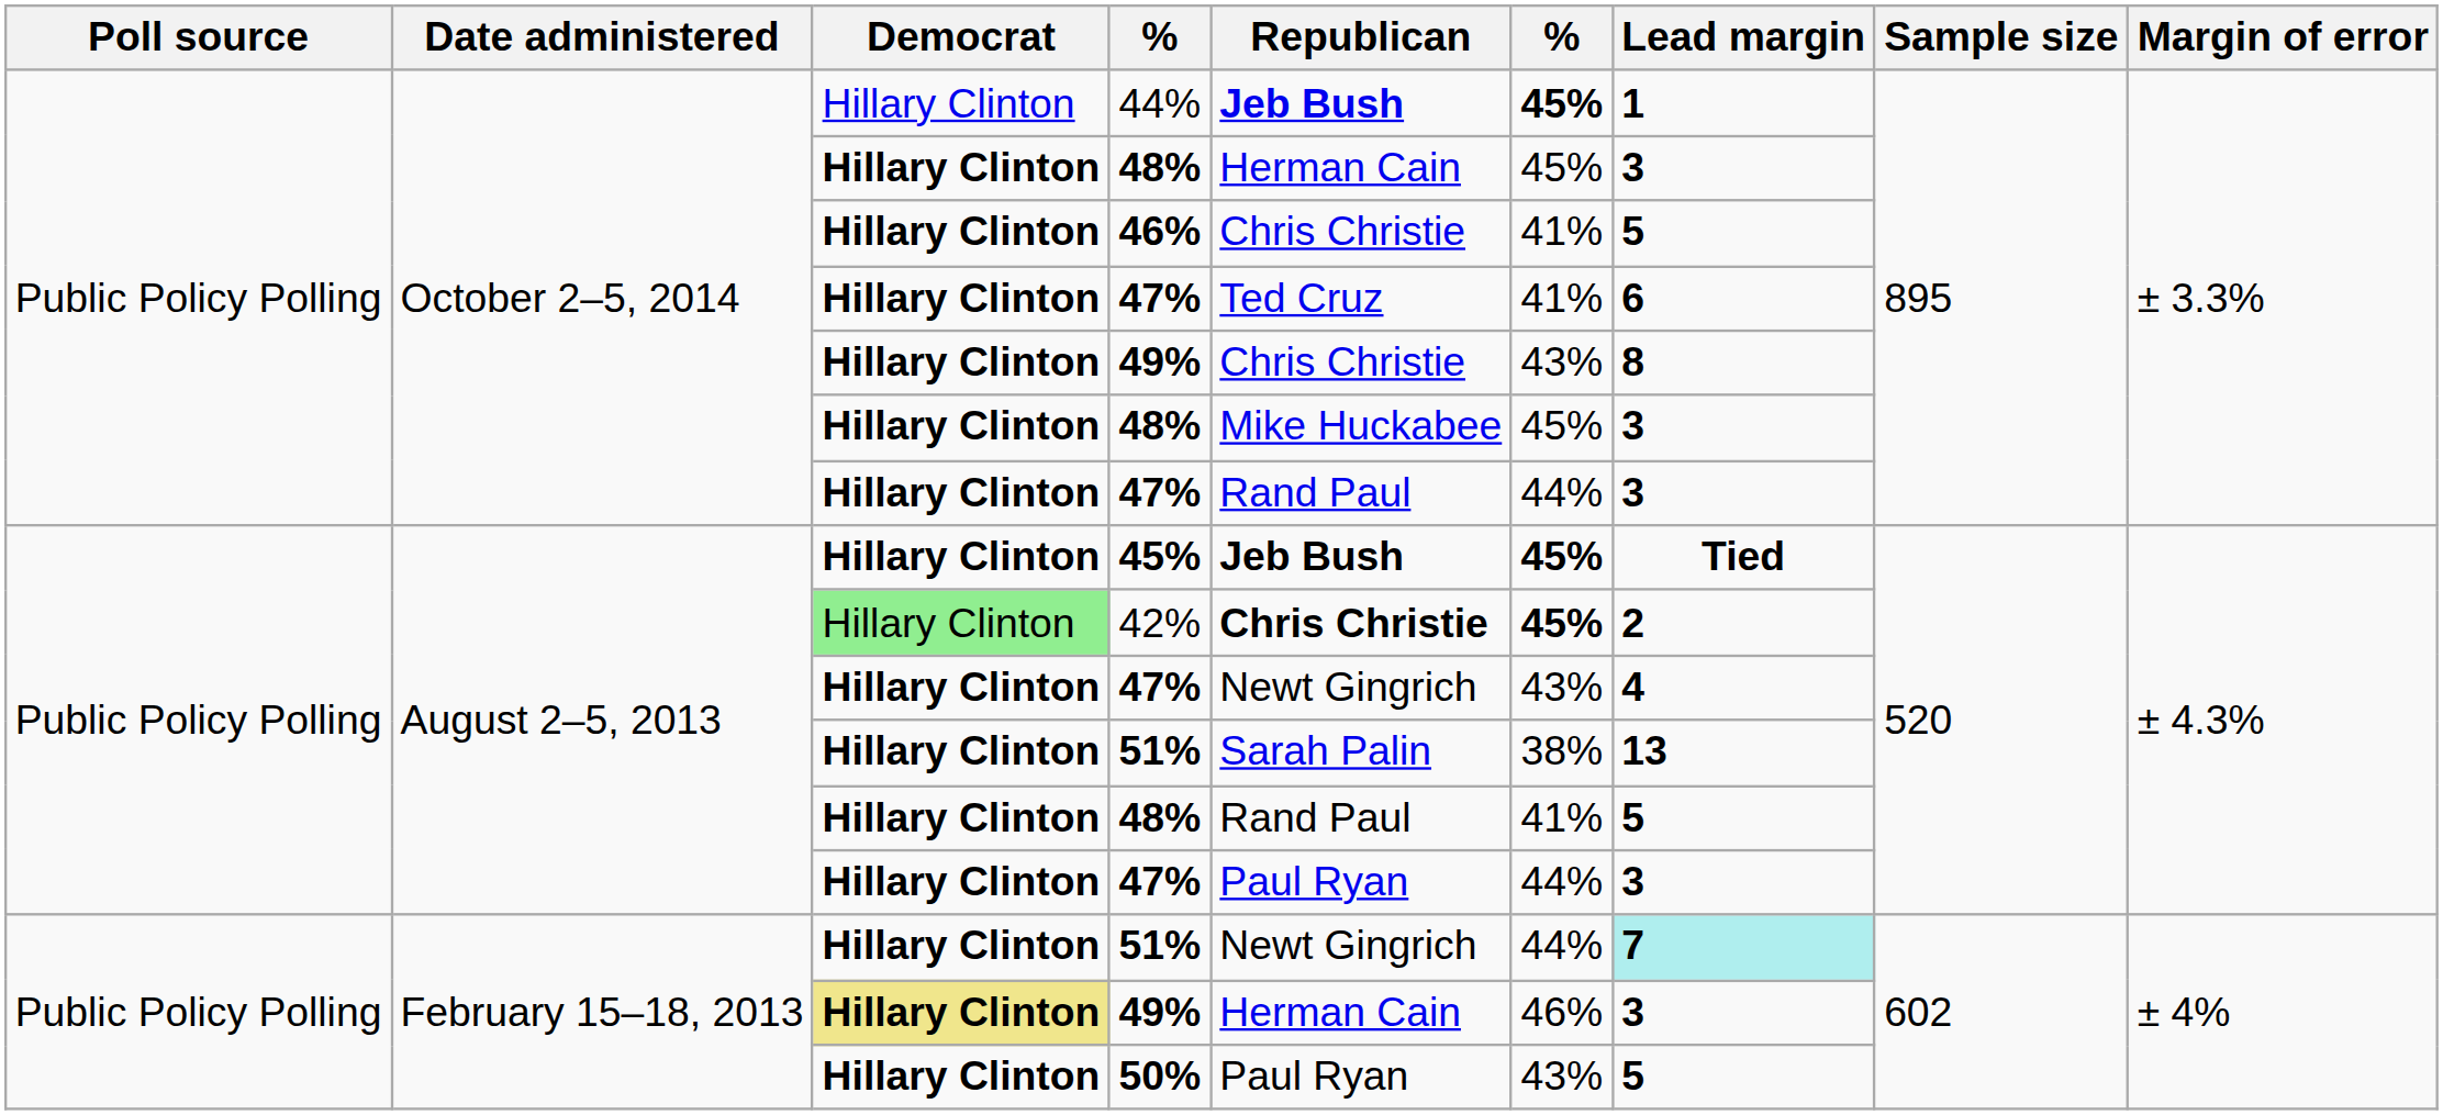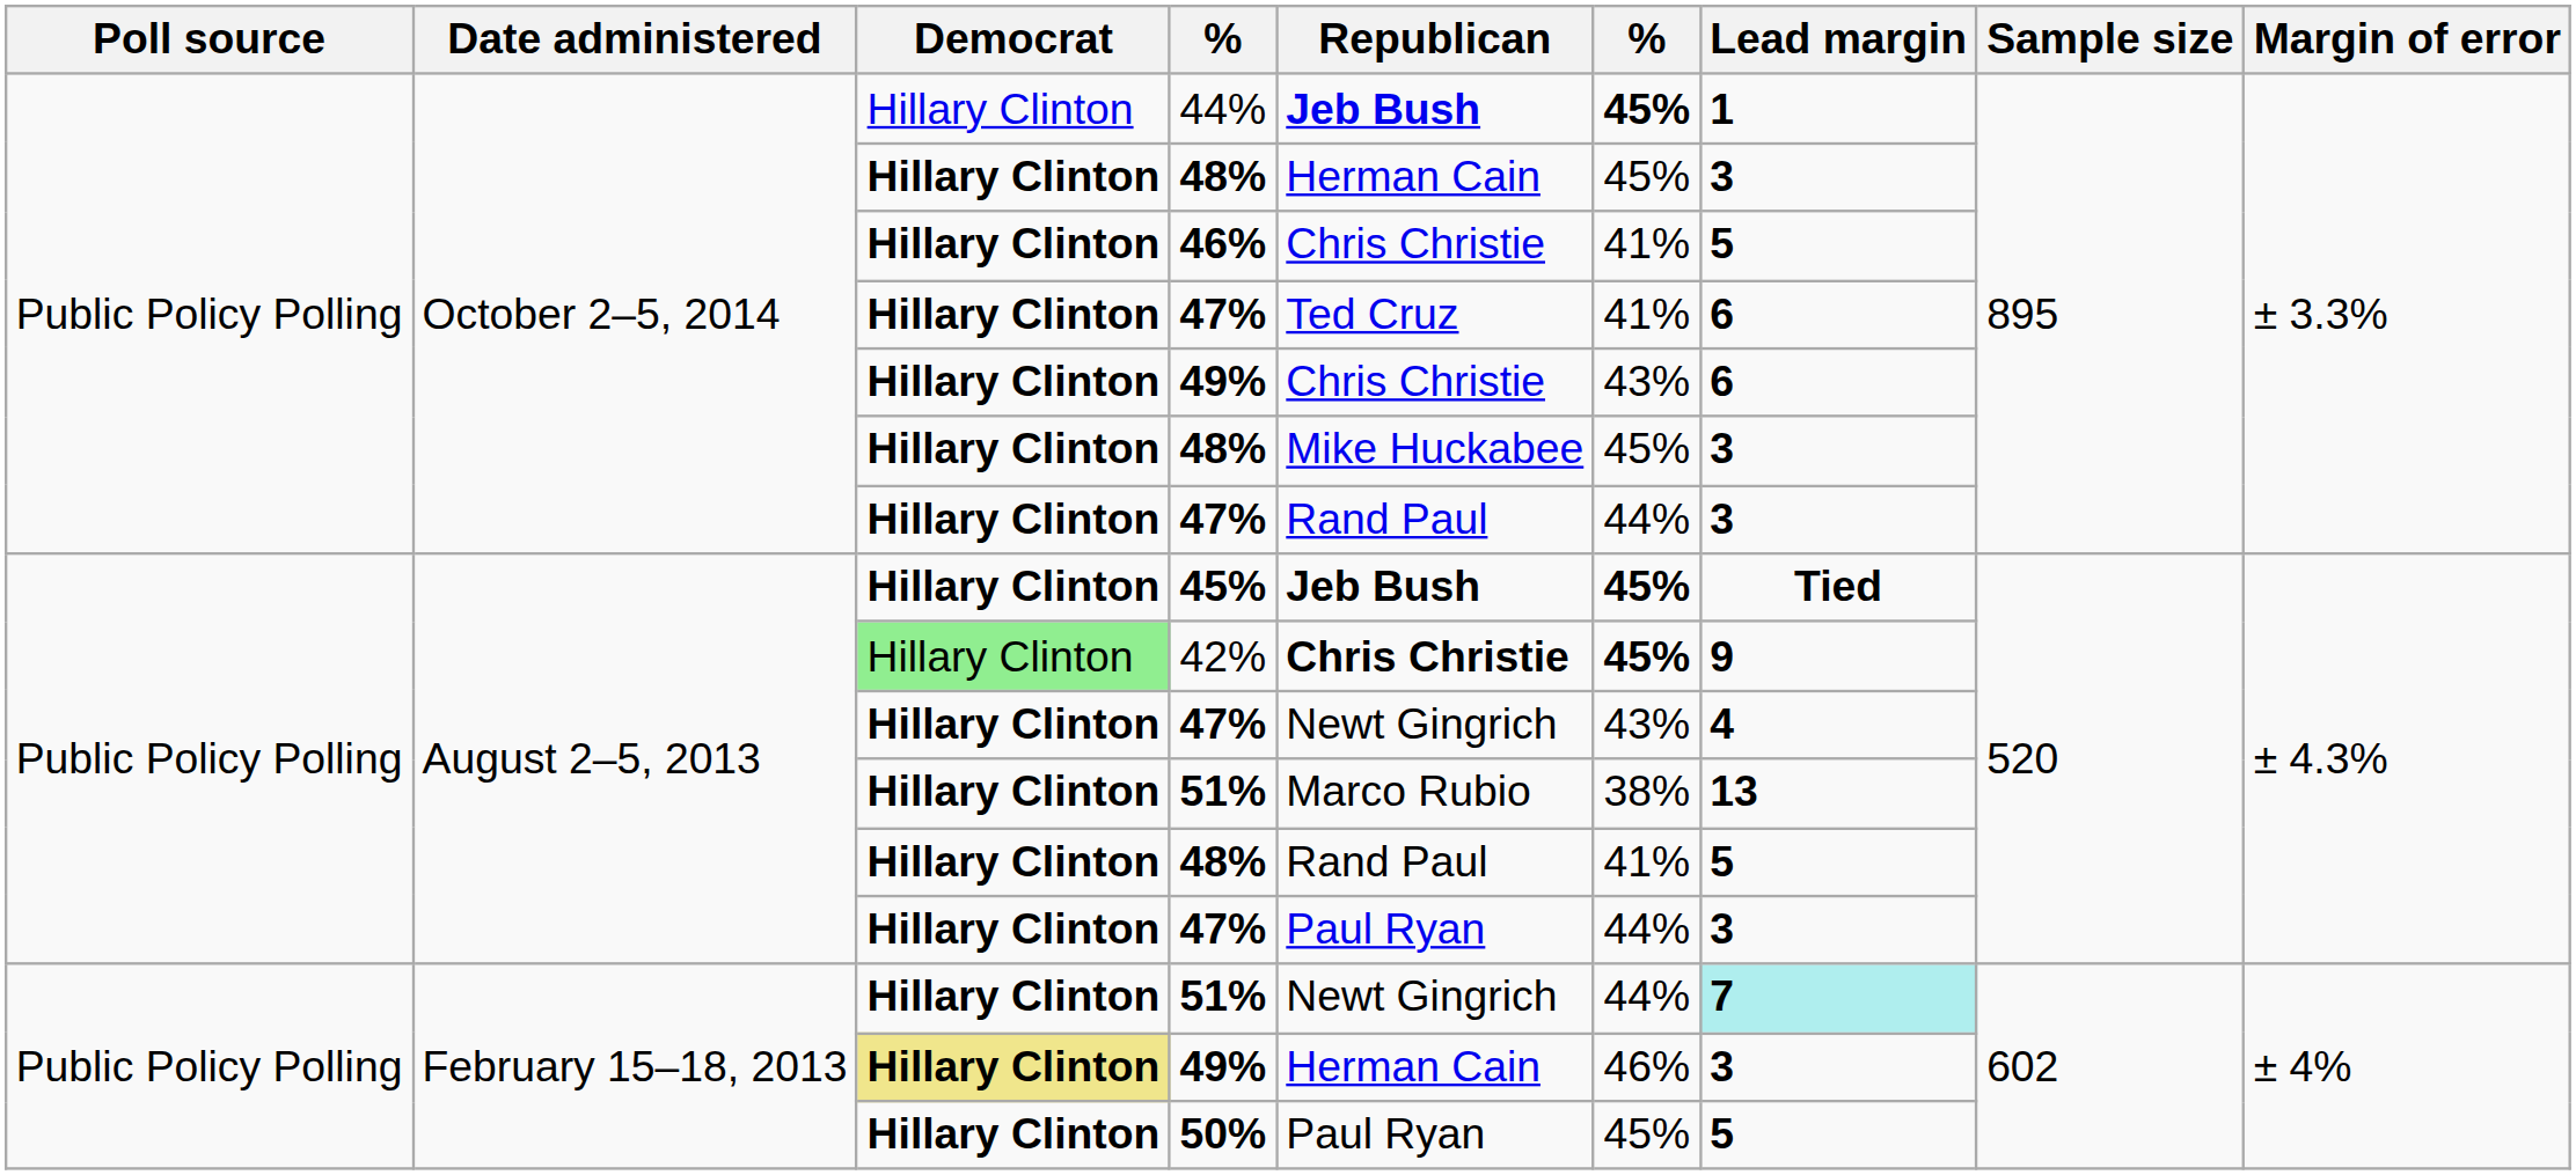 <table class="wikitable">
 <tr valign=bottom>
 <th>Poll source</th>
 <th>Date administered</th>
 <th>Democrat</th>
 <th>%</th>
 <th>Republican</th>
 <th>%</th>
 <th>Lead margin</th>
 <th>Sample size</th>
 <th>Margin of error</th>
 </tr>
 <tr>
 <td rowspan=7>Public Policy Polling</td>
 <td rowspan=7>October 2–5, 2014</td>
 <td><a href='#'>Hillary Clinton</a></td>
 <td align=center>44%</td>
 <td><strong><a href='#'>Jeb Bush</a></strong></td>
 <td><strong>45%</strong></td>
 <td><strong>1</strong></td>
 <td rowspan=7>895</td>
 <td rowspan=7>± 3.3%</td>
 </tr>
 <tr>
 <td><strong>Hillary Clinton</strong></td>
 <td><strong>48%</strong></td>
 <td><a href='#'>Herman Cain</a></td>
 <td>45%</td>
 <td><strong>3</strong></td>
 </tr>
 <tr>
 <td><strong>Hillary Clinton</strong></td>
 <td><strong>46%</strong></td>
 <td><a href='#'>Chris Christie</a></td>
 <td>41%</td>
 <td><strong>5</strong></td>
 </tr>
 <tr>
 <td><strong>Hillary Clinton</strong></td>
 <td><strong>47%</strong></td>
 <td><a href='#'>Ted Cruz</a></td>
 <td>41%</td>
 <td><strong>6</strong></td>
 </tr>
 <tr>
 <td><strong>Hillary Clinton</strong></td>
 <td><strong>49%</strong></td>
 <td><a href='#'>Chris Christie</a></td>
 <td>43%</td>
-<td><strong>8</strong></td>
+<td><strong>6</strong></td>
 </tr>
 <tr>
 <td><strong>Hillary Clinton</strong></td>
 <td><strong>48%</strong></td>
 <td><a href='#'>Mike Huckabee</a></td>
 <td>45%</td>
 <td><strong>3</strong></td>
 </tr>
 <tr>
 <td><strong>Hillary Clinton</strong></td>
 <td><strong>47%</strong></td>
 <td><a href='#'>Rand Paul</a></td>
 <td>44%</td>
 <td><strong>3</strong></td>
 </tr>
 <tr>
 <td rowspan="6">Public Policy Polling</td>
 <td rowspan=6>August 2–5, 2013</td>
 <td><strong>Hillary Clinton</strong></td>
 <td><strong>45%</strong></td>
 <td><strong>Jeb Bush</strong></td>
 <td><strong>45%</strong></td>
 <td align=center><strong>Tied</strong></td>
 <td rowspan=6>520</td>
 <td rowspan=6>± 4.3%</td>
 </tr>
 <tr>
 <td style="background: lightgreen;">Hillary Clinton</td>
 <td align=center>42%</td>
 <td><strong>Chris Christie</strong></td>
 <td><strong>45%</strong></td>
-<td><strong>2</strong></td>
+<td><strong>9</strong></td>
 </tr>
 <tr>
 <td><strong>Hillary Clinton</strong></td>
 <td><strong>47%</strong></td>
 <td>Newt Gingrich</td>
 <td>43%</td>
 <td><strong>4</strong></td>
 </tr>
 <tr>
 <td><strong>Hillary Clinton</strong></td>
 <td><strong>51%</strong></td>
-<td><a href='#'>Sarah Palin</a></td>
+<td>Marco Rubio</td>
 <td>38%</td>
 <td><strong>13</strong></td>
 </tr>
 <tr>
 <td><strong>Hillary Clinton</strong></td>
 <td><strong>48%</strong></td>
 <td>Rand Paul</td>
 <td>41%</td>
 <td><strong>5</strong></td>
 </tr>
 <tr>
 <td><strong>Hillary Clinton</strong></td>
 <td><strong>47%</strong></td>
 <td><a href='#'>Paul Ryan</a></td>
 <td>44%</td>
 <td><strong>3</strong></td>
 </tr>
 <tr>
 <td rowspan="3">Public Policy Polling</td>
 <td rowspan=3>February 15–18, 2013</td>
 <td><strong>Hillary Clinton</strong></td>
 <td><strong>51%</strong></td>
 <td>Newt Gingrich</td>
 <td>44%</td>
 <td style="background: paleturquoise;"><strong>7</strong></td>
 <td rowspan=3>602</td>
 <td rowspan=3>± 4%</td>
 </tr>
 <tr>
 <td style="background: khaki;"><strong>Hillary Clinton</strong></td>
 <td><strong>49%</strong></td>
 <td><a href='#'>Herman Cain</a></td>
 <td>46%</td>
 <td><strong>3</strong></td>
 </tr>
 <tr>
 <td><strong>Hillary Clinton</strong></td>
 <td><strong>50%</strong></td>
 <td>Paul Ryan</td>
-<td>43%</td>
+<td>45%</td>
 <td><strong>5</strong></td>
 </tr>
 </table>
